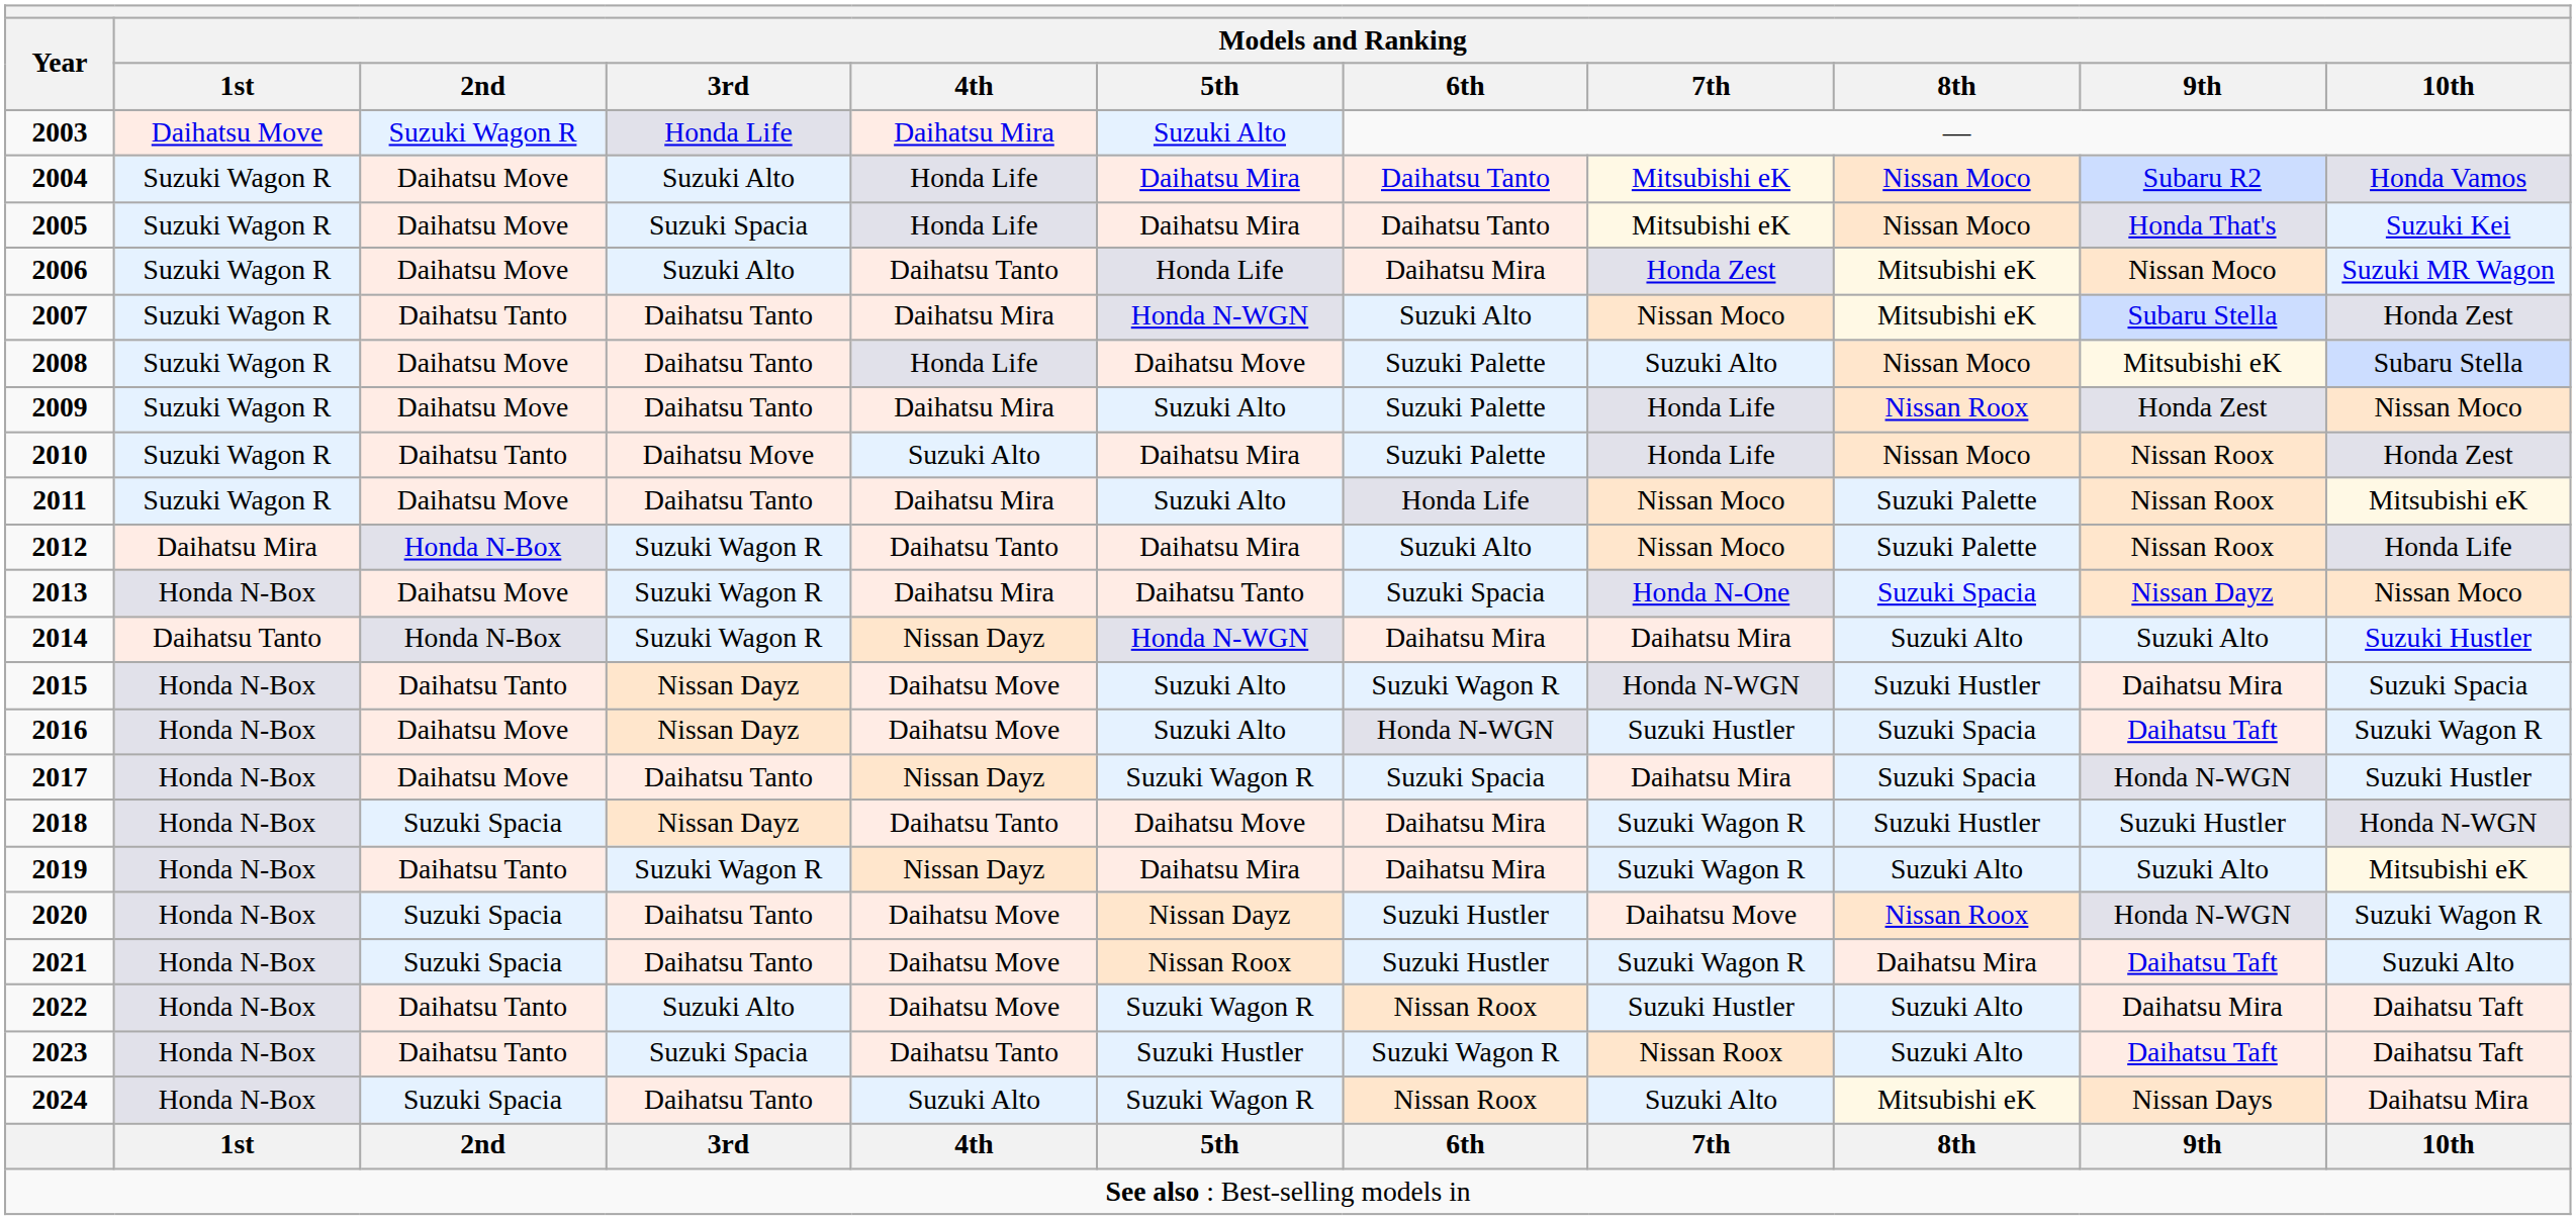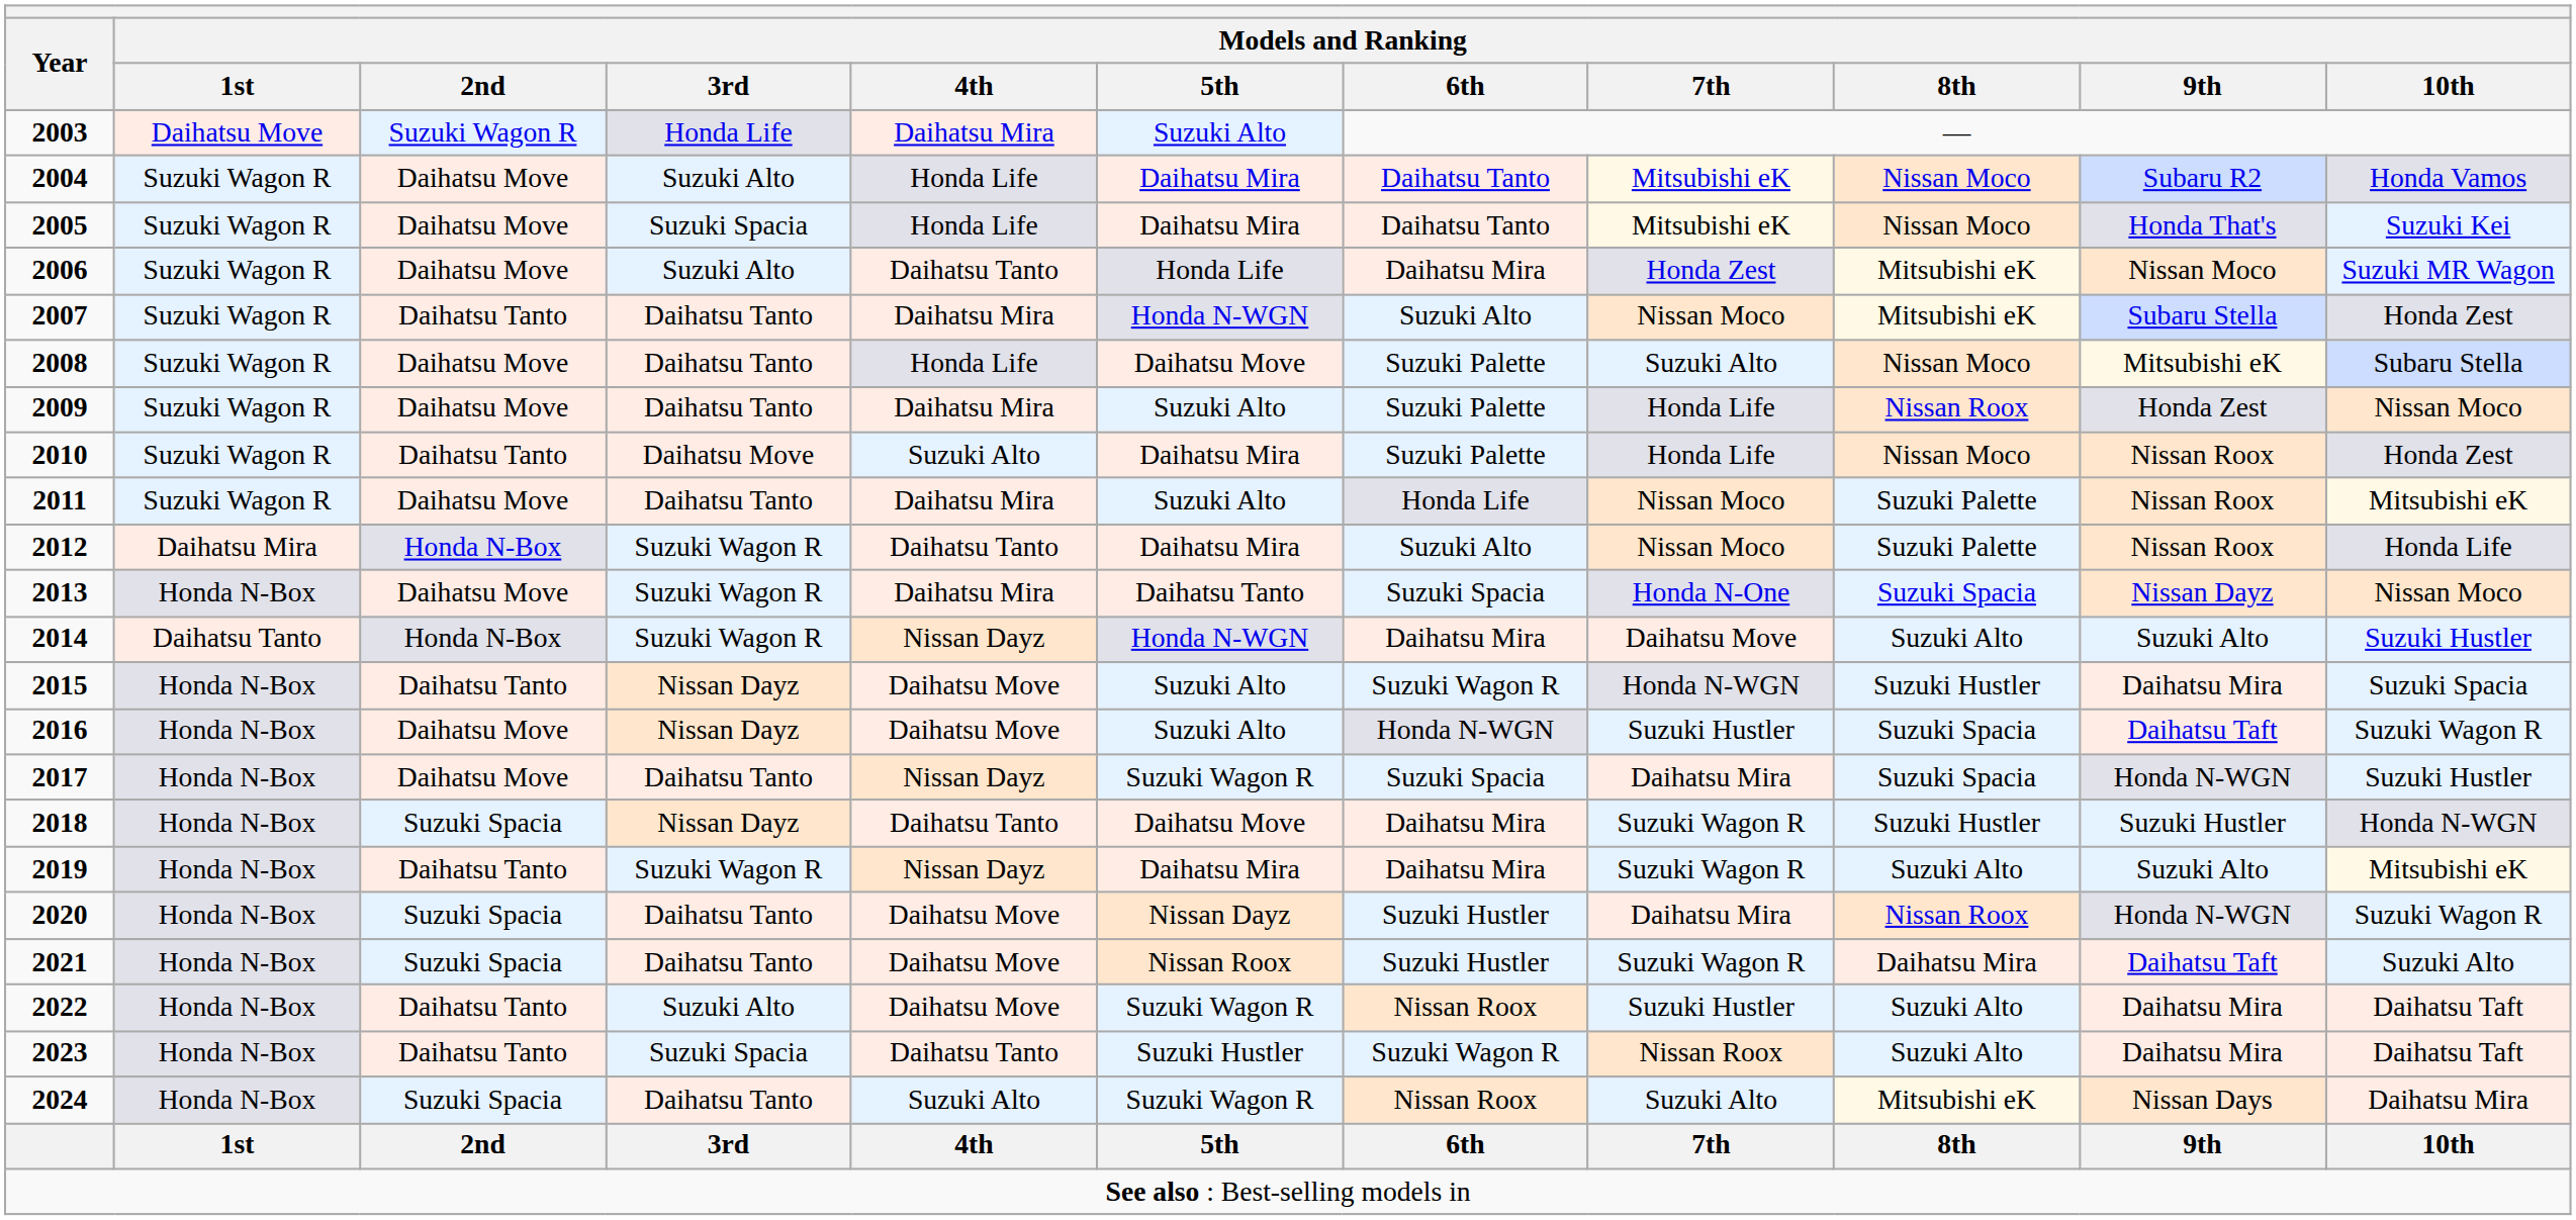 <table class="wikitable" align="left" style="text-align: center; width:99%; font-size:85%;">
 <tr>
 <th colspan="11"></th>
 </tr>
 <tr>
 <th rowspan="2" style="width:4%;">Year</th>
 <th colspan="10" style="width:100%;">Models and Ranking</th>
 </tr>
 <tr>
 <th style="width:9%;">1st</th>
 <th style="width:9%;">2nd</th>
 <th style="width:9%;">3rd</th>
 <th style="width:9%;">4th</th>
 <th style="width:9%;">5th</th>
 <th style="width:9%;">6th</th>
 <th style="width:9%;">7th</th>
 <th style="width:9%;">8th</th>
 <th style="width:9%;">9th</th>
 <th style="width:9%;">10th</th>
 </tr>
 <tr>
 <td><strong>2003</strong></td>
 <td style="background: #ffece5"><a href='#'>Daihatsu Move</a></td>
 <td style="background: #e5f2ff"><a href='#'>Suzuki Wagon R</a></td>
 <td style="background: #e1e1ea"><a href='#'>Honda Life</a></td>
 <td style="background: #ffece5"><a href='#'>Daihatsu Mira</a></td>
 <td style="background: #e5f2ff"><a href='#'>Suzuki Alto</a></td>
 <td colspan="5">—</td>
 </tr>
 <tr>
 <td><strong>2004</strong></td>
 <td style="background: #e5f2ff">Suzuki Wagon R</td>
 <td style="background: #ffece5">Daihatsu Move</td>
 <td style="background: #e5f2ff">Suzuki Alto</td>
 <td style="background: #e1e1ea">Honda Life</td>
 <td style="background: #ffece5"><a href='#'>Daihatsu Mira</a></td>
 <td style="background: #ffece5"><a href='#'>Daihatsu Tanto</a></td>
 <td style="background: #fff9e5"><a href='#'>Mitsubishi eK</a></td>
 <td style="background: #ffe6cc"><a href='#'>Nissan Moco</a></td>
 <td style="background: #ccddff"><a href='#'>Subaru R2</a></td>
 <td style="background: #e1e1ea"><a href='#'>Honda Vamos</a></td>
 </tr>
 <tr>
 <td><strong>2005</strong></td>
 <td style="background: #e5f2ff">Suzuki Wagon R</td>
 <td style="background: #ffece5">Daihatsu Move</td>
 <td style="background: #e5f2ff">Suzuki Spacia</td>
 <td style="background: #e1e1ea">Honda Life</td>
 <td style="background: #ffece5">Daihatsu Mira</td>
 <td style="background: #ffece5">Daihatsu Tanto</td>
 <td style="background: #fff9e5">Mitsubishi eK</td>
 <td style="background: #ffe6cc">Nissan Moco</td>
 <td style="background: #e1e1ea"><a href='#'>Honda That's</a></td>
 <td style="background: #e5f2ff"><a href='#'>Suzuki Kei</a></td>
 </tr>
 <tr>
 <td><strong>2006</strong></td>
 <td style="background: #e5f2ff">Suzuki Wagon R</td>
 <td style="background: #ffece5">Daihatsu Move</td>
 <td style="background: #e5f2ff">Suzuki Alto</td>
 <td style="background: #ffece5">Daihatsu Tanto</td>
 <td style="background: #e1e1ea">Honda Life</td>
 <td style="background: #ffece5">Daihatsu Mira</td>
 <td style="background: #e1e1ea"><a href='#'>Honda Zest</a></td>
 <td style="background: #fff9e5">Mitsubishi eK</td>
 <td style="background: #ffe6cc">Nissan Moco</td>
 <td style="background: #e5f2ff"><a href='#'>Suzuki MR Wagon</a></td>
 </tr>
 <tr>
 <td><strong>2007</strong></td>
 <td style="background: #e5f2ff">Suzuki Wagon R</td>
 <td style="background: #ffece5">Daihatsu Tanto</td>
 <td style="background: #ffece5">Daihatsu Tanto</td>
 <td style="background: #ffece5">Daihatsu Mira</td>
 <td style="background: #e1e1ea"><a href='#'>Honda N-WGN</a></td>
 <td style="background: #e5f2ff">Suzuki Alto</td>
 <td style="background: #ffe6cc">Nissan Moco</td>
 <td style="background: #fff9e5">Mitsubishi eK</td>
 <td style="background: #ccddff"><a href='#'>Subaru Stella</a></td>
 <td style="background: #e1e1ea">Honda Zest</td>
 </tr>
 <tr>
 <td><strong>2008</strong></td>
 <td style="background: #e5f2ff">Suzuki Wagon R</td>
 <td style="background: #ffece5">Daihatsu Move</td>
 <td style="background: #ffece5">Daihatsu Tanto</td>
 <td style="background: #e1e1ea">Honda Life</td>
 <td style="background: #ffece5">Daihatsu Move</td>
 <td style="background: #e5f2ff">Suzuki Palette</td>
 <td style="background: #e5f2ff">Suzuki Alto</td>
 <td style="background: #ffe6cc">Nissan Moco</td>
 <td style="background: #fff9e5">Mitsubishi eK</td>
 <td style="background: #ccddff">Subaru Stella</td>
 </tr>
 <tr>
 <td><strong>2009</strong></td>
 <td style="background: #e5f2ff">Suzuki Wagon R</td>
 <td style="background: #ffece5">Daihatsu Move</td>
 <td style="background: #ffece5">Daihatsu Tanto</td>
 <td style="background: #ffece5">Daihatsu Mira</td>
 <td style="background: #e5f2ff">Suzuki Alto</td>
 <td style="background: #e5f2ff">Suzuki Palette</td>
 <td style="background: #e1e1ea">Honda Life</td>
 <td style="background: #ffe6cc"><a href='#'>Nissan Roox</a></td>
 <td style="background: #e1e1ea">Honda Zest</td>
 <td style="background: #ffe6cc">Nissan Moco</td>
 </tr>
 <tr>
 <td><strong>2010</strong></td>
 <td style="background: #e5f2ff">Suzuki Wagon R</td>
 <td style="background: #ffece5">Daihatsu Tanto</td>
 <td style="background: #ffece5">Daihatsu Move</td>
 <td style="background: #e5f2ff">Suzuki Alto</td>
 <td style="background: #ffece5">Daihatsu Mira</td>
 <td style="background: #e5f2ff">Suzuki Palette</td>
 <td style="background: #e1e1ea">Honda Life</td>
 <td style="background: #ffe6cc">Nissan Moco</td>
 <td style="background: #ffe6cc">Nissan Roox</td>
 <td style="background: #e1e1ea">Honda Zest</td>
 </tr>
 <tr>
 <td><strong>2011</strong></td>
 <td style="background: #e5f2ff">Suzuki Wagon R</td>
 <td style="background: #ffece5">Daihatsu Move</td>
 <td style="background: #ffece5">Daihatsu Tanto</td>
 <td style="background: #ffece5">Daihatsu Mira</td>
 <td style="background: #e5f2ff">Suzuki Alto</td>
 <td style="background: #e1e1ea">Honda Life</td>
 <td style="background: #ffe6cc">Nissan Moco</td>
 <td style="background: #e5f2ff">Suzuki Palette</td>
 <td style="background: #ffe6cc">Nissan Roox</td>
 <td style="background: #fff9e5">Mitsubishi eK</td>
 </tr>
 <tr>
 <td><strong>2012</strong></td>
 <td style="background: #ffece5">Daihatsu Mira</td>
 <td style="background: #e1e1ea"><a href='#'>Honda N-Box</a></td>
 <td style="background: #e5f2ff">Suzuki Wagon R</td>
 <td style="background: #ffece5">Daihatsu Tanto</td>
 <td style="background: #ffece5">Daihatsu Mira</td>
 <td style="background: #e5f2ff">Suzuki Alto</td>
 <td style="background: #ffe6cc">Nissan Moco</td>
 <td style="background: #e5f2ff">Suzuki Palette</td>
 <td style="background: #ffe6cc">Nissan Roox</td>
 <td style="background: #e1e1ea">Honda Life</td>
 </tr>
 <tr>
 <td><strong>2013</strong></td>
 <td style="background: #e1e1ea">Honda N-Box</td>
 <td style="background: #ffece5">Daihatsu Move</td>
 <td style="background: #e5f2ff">Suzuki Wagon R</td>
 <td style="background: #ffece5">Daihatsu Mira</td>
 <td style="background: #ffece5">Daihatsu Tanto</td>
 <td style="background: #e5f2ff">Suzuki Spacia</td>
 <td style="background: #e1e1ea"><a href='#'>Honda N-One</a></td>
 <td style="background: #e5f2ff"><a href='#'>Suzuki Spacia</a></td>
 <td style="background: #ffe6cc"><a href='#'>Nissan Dayz</a></td>
 <td style="background: #ffe6cc">Nissan Moco</td>
 </tr>
 <tr>
 <td><strong>2014</strong></td>
 <td style="background: #ffece5">Daihatsu Tanto</td>
 <td style="background: #e1e1ea">Honda N-Box</td>
 <td style="background: #e5f2ff">Suzuki Wagon R</td>
 <td style="background: #ffe6cc">Nissan Dayz</td>
 <td style="background: #e1e1ea"><a href='#'>Honda N-WGN</a></td>
 <td style="background: #ffece5">Daihatsu Mira</td>
-<td style="background: #ffece5">Daihatsu Mira</td>
+<td style="background: #ffece5">Daihatsu Move</td>
 <td style="background: #e5f2ff">Suzuki Alto</td>
 <td style="background: #e5f2ff">Suzuki Alto</td>
 <td style="background: #e5f2ff"><a href='#'>Suzuki Hustler</a></td>
 </tr>
 <tr>
 <td><strong>2015</strong></td>
 <td style="background: #e1e1ea">Honda N-Box</td>
 <td style="background: #ffece5">Daihatsu Tanto</td>
 <td style="background: #ffe6cc">Nissan Dayz</td>
 <td style="background: #ffece5">Daihatsu Move</td>
 <td style="background: #e5f2ff">Suzuki Alto</td>
 <td style="background: #e5f2ff">Suzuki Wagon R</td>
 <td style="background: #e1e1ea">Honda N-WGN</td>
 <td style="background: #e5f2ff">Suzuki Hustler</td>
 <td style="background: #ffece5">Daihatsu Mira</td>
 <td style="background: #e5f2ff">Suzuki Spacia</td>
 </tr>
 <tr>
 <td><strong>2016</strong></td>
 <td style="background: #e1e1ea">Honda N-Box</td>
 <td style="background: #ffece5">Daihatsu Move</td>
 <td style="background: #ffe6cc">Nissan Dayz</td>
 <td style="background: #ffece5">Daihatsu Move</td>
 <td style="background: #e5f2ff">Suzuki Alto</td>
 <td style="background: #e1e1ea">Honda N-WGN</td>
 <td style="background: #e5f2ff">Suzuki Hustler</td>
 <td style="background: #e5f2ff">Suzuki Spacia</td>
 <td style="background: #ffece5"><a href='#'>Daihatsu Taft</a></td>
 <td style="background: #e5f2ff">Suzuki Wagon R</td>
 </tr>
 <tr>
 <td><strong>2017</strong></td>
 <td style="background: #e1e1ea">Honda N-Box</td>
 <td style="background: #ffece5">Daihatsu Move</td>
 <td style="background: #ffece5">Daihatsu Tanto</td>
 <td style="background: #ffe6cc">Nissan Dayz</td>
 <td style="background: #e5f2ff">Suzuki Wagon R</td>
 <td style="background: #e5f2ff">Suzuki Spacia</td>
 <td style="background: #ffece5">Daihatsu Mira</td>
 <td style="background: #e5f2ff">Suzuki Spacia</td>
 <td style="background: #e1e1ea">Honda N-WGN</td>
 <td style="background: #e5f2ff">Suzuki Hustler</td>
 </tr>
 <tr>
 <td><strong>2018</strong></td>
 <td style="background: #e1e1ea">Honda N-Box</td>
 <td style="background: #e5f2ff">Suzuki Spacia</td>
 <td style="background: #ffe6cc">Nissan Dayz</td>
 <td style="background: #ffece5">Daihatsu Tanto</td>
 <td style="background: #ffece5">Daihatsu Move</td>
 <td style="background: #ffece5">Daihatsu Mira</td>
 <td style="background: #e5f2ff">Suzuki Wagon R</td>
 <td style="background: #e5f2ff">Suzuki Hustler</td>
 <td style="background: #e5f2ff">Suzuki Hustler</td>
 <td style="background: #e1e1ea">Honda N-WGN</td>
 </tr>
 <tr>
 <td><strong>2019</strong></td>
 <td style="background: #e1e1ea">Honda N-Box</td>
 <td style="background: #ffece5">Daihatsu Tanto</td>
 <td style="background: #e5f2ff">Suzuki Wagon R</td>
 <td style="background: #ffe6cc">Nissan Dayz</td>
 <td style="background: #ffece5">Daihatsu Mira</td>
 <td style="background: #ffece5">Daihatsu Mira</td>
 <td style="background: #e5f2ff">Suzuki Wagon R</td>
 <td style="background: #e5f2ff">Suzuki Alto</td>
 <td style="background: #e5f2ff">Suzuki Alto</td>
 <td style="background: #fff9e5">Mitsubishi eK</td>
 </tr>
 <tr>
 <td><strong>2020</strong></td>
 <td style="background: #e1e1ea">Honda N-Box</td>
 <td style="background: #e5f2ff">Suzuki Spacia</td>
 <td style="background: #ffece5">Daihatsu Tanto</td>
 <td style="background: #ffece5">Daihatsu Move</td>
 <td style="background: #ffe6cc">Nissan Dayz</td>
 <td style="background: #e5f2ff">Suzuki Hustler</td>
-<td style="background: #ffece5">Daihatsu Move</td>
+<td style="background: #ffece5">Daihatsu Mira</td>
 <td style="background: #ffe6cc"><a href='#'>Nissan Roox</a></td>
 <td style="background: #e1e1ea">Honda N-WGN</td>
 <td style="background: #e5f2ff">Suzuki Wagon R</td>
 </tr>
 <tr>
 <td><strong>2021</strong></td>
 <td style="background: #e1e1ea">Honda N-Box</td>
 <td style="background: #e5f2ff">Suzuki Spacia</td>
 <td style="background: #ffece5">Daihatsu Tanto</td>
 <td style="background: #ffece5">Daihatsu Move</td>
 <td style="background: #ffe6cc">Nissan Roox</td>
 <td style="background: #e5f2ff">Suzuki Hustler</td>
 <td style="background: #e5f2ff">Suzuki Wagon R</td>
 <td style="background: #ffece5">Daihatsu Mira</td>
 <td style="background: #ffece5"><a href='#'>Daihatsu Taft</a></td>
 <td style="background: #e5f2ff">Suzuki Alto</td>
 </tr>
 <tr>
 <td><strong>2022</strong></td>
 <td style="background: #e1e1ea">Honda N-Box</td>
 <td style="background: #ffece5">Daihatsu Tanto</td>
 <td style="background: #e5f2ff">Suzuki Alto</td>
 <td style="background: #ffece5">Daihatsu Move</td>
 <td style="background: #e5f2ff">Suzuki Wagon R</td>
 <td style="background: #ffe6cc">Nissan Roox</td>
 <td style="background: #e5f2ff">Suzuki Hustler</td>
 <td style="background: #e5f2ff">Suzuki Alto</td>
 <td style="background: #ffece5">Daihatsu Mira</td>
 <td style="background: #ffece5">Daihatsu Taft</td>
 </tr>
 <tr>
 <td><strong>2023</strong></td>
 <td style="background: #e1e1ea">Honda N-Box</td>
 <td style="background: #ffece5">Daihatsu Tanto</td>
 <td style="background: #e5f2ff">Suzuki Spacia</td>
 <td style="background: #ffece5">Daihatsu Tanto</td>
 <td style="background: #e5f2ff">Suzuki Hustler</td>
 <td style="background: #e5f2ff">Suzuki Wagon R</td>
 <td style="background: #ffe6cc">Nissan Roox</td>
 <td style="background: #e5f2ff">Suzuki Alto</td>
-<td style="background: #ffece5"><a href='#'>Daihatsu Taft</a></td>
+<td style="background: #ffece5">Daihatsu Mira</td>
 <td style="background: #ffece5">Daihatsu Taft</td>
 </tr>
 <tr>
 <td><strong>2024</strong></td>
 <td style="background: #e1e1ea">Honda N-Box</td>
 <td style="background: #e5f2ff">Suzuki Spacia</td>
 <td style="background: #ffece5">Daihatsu Tanto</td>
 <td style="background: #e5f2ff">Suzuki Alto</td>
 <td style="background: #e5f2ff">Suzuki Wagon R</td>
 <td style="background: #ffe6cc">Nissan Roox</td>
 <td style="background: #e5f2ff">Suzuki Alto</td>
 <td style="background: #fff9e5">Mitsubishi eK</td>
 <td style="background: #ffe6cc">Nissan Days</td>
 <td style="background: #ffece5">Daihatsu Mira</td>
 </tr>
 <tr>
 <th></th>
 <th style="width:9%;">1st</th>
 <th style="width:9%;">2nd</th>
 <th style="width:9%;">3rd</th>
 <th style="width:9%;">4th</th>
 <th style="width:9%;">5th</th>
 <th style="width:9%;">6th</th>
 <th style="width:9%;">7th</th>
 <th style="width:9%;">8th</th>
 <th style="width:9%;">9th</th>
 <th style="width:9%;">10th</th>
 </tr>
 <tr>
 <td colspan="11"><strong>See also</strong> : Best-selling models in </td>
 </tr>
 </table>
